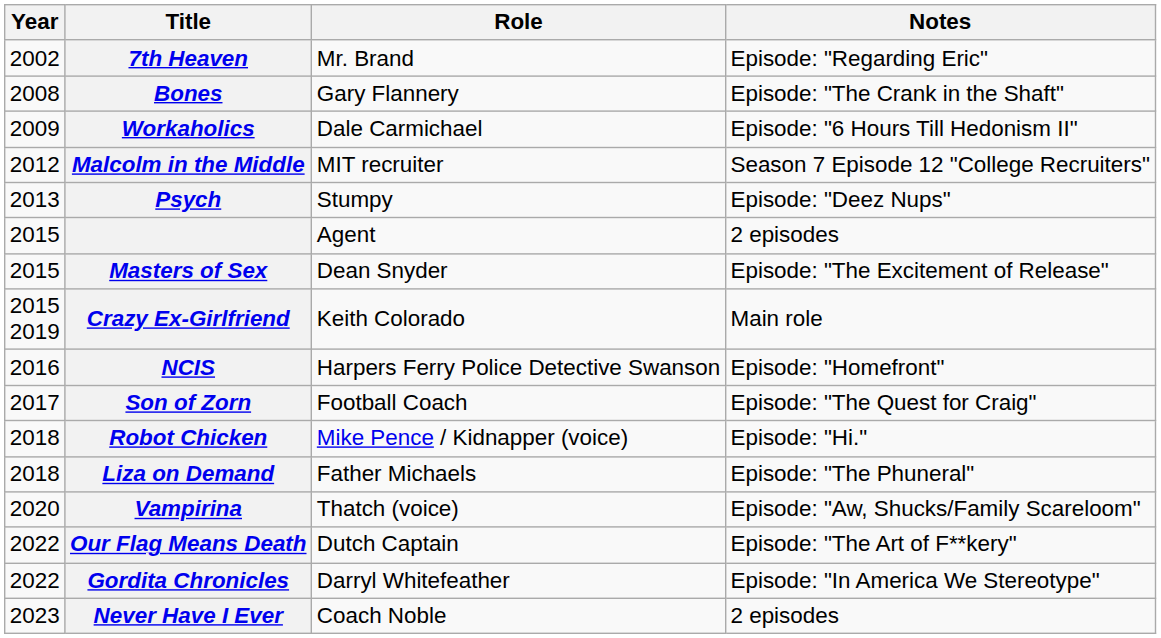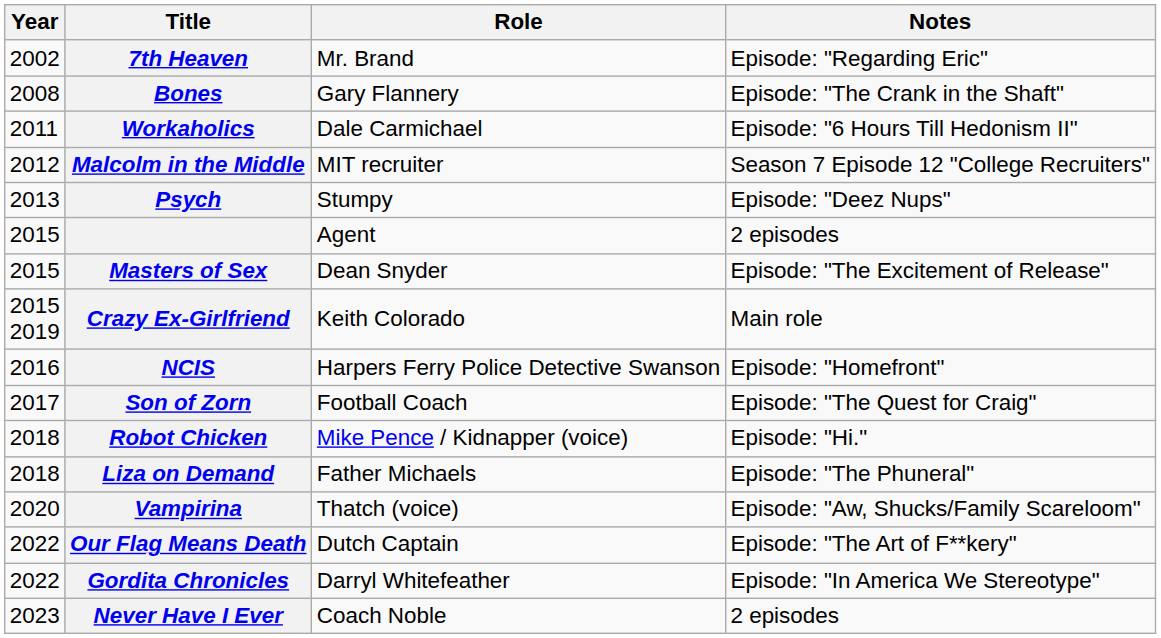 <table class="wikitable sortable plainrowheaders">
 <tr>
 <th scope="col">Year</th>
 <th scope="col">Title</th>
 <th scope="col">Role</th>
 <th scope="col" class="unsortable">Notes</th>
 </tr>
 <tr>
 <td>2002</td>
 <th scope="row"><em><a href='#'>7th Heaven</a></em></th>
 <td>Mr. Brand</td>
 <td>Episode: "Regarding Eric"</td>
 </tr>
 <tr>
 <td>2008</td>
 <th scope="row"><em><a href='#'>Bones</a></em></th>
 <td>Gary Flannery</td>
 <td>Episode: "The Crank in the Shaft"</td>
 </tr>
 <tr>
-<td>2009</td>
+<td>2011</td>
 <th scope="row"><em><a href='#'>Workaholics</a></em></th>
 <td>Dale Carmichael</td>
 <td>Episode: "6 Hours Till Hedonism II"</td>
 </tr>
 <tr>
 <td>2012</td>
 <th scope="row"><em><a href='#'>Malcolm in the Middle</a></em></th>
 <td>MIT recruiter</td>
 <td>Season 7 Episode 12 "College Recruiters"</td>
 </tr>
 <tr>
 <td>2013</td>
 <th scope="row"><em><a href='#'>Psych</a></em></th>
 <td>Stumpy</td>
 <td>Episode: "Deez Nups"</td>
 </tr>
 <tr>
 <td>2015</td>
 <th scope="row"><em></em></th>
 <td>Agent</td>
 <td>2 episodes</td>
 </tr>
 <tr>
 <td>2015</td>
 <th scope="row"><em><a href='#'>Masters of Sex</a></em></th>
 <td>Dean Snyder</td>
 <td>Episode: "The Excitement of Release"</td>
 </tr>
 <tr>
 <td>2015<br>2019</td>
 <th scope="row"><em><a href='#'>Crazy Ex-Girlfriend</a></em></th>
 <td>Keith Colorado</td>
 <td>Main role</td>
 </tr>
 <tr>
 <td>2016</td>
 <th scope="row"><em><a href='#'>NCIS</a></em></th>
 <td>Harpers Ferry Police Detective Swanson</td>
 <td>Episode: "Homefront"</td>
 </tr>
 <tr>
 <td>2017</td>
 <th scope="row"><em><a href='#'>Son of Zorn</a></em></th>
 <td>Football Coach</td>
 <td>Episode: "The Quest for Craig"</td>
 </tr>
 <tr>
 <td>2018</td>
 <th scope="row"><em><a href='#'>Robot Chicken</a></em></th>
 <td><a href='#'>Mike Pence</a> / Kidnapper (voice)</td>
 <td>Episode: "Hi."</td>
 </tr>
 <tr>
 <td>2018</td>
 <th scope="row"><em><a href='#'>Liza on Demand</a></em></th>
 <td>Father Michaels</td>
 <td>Episode: "The Phuneral"</td>
 </tr>
 <tr>
 <td>2020</td>
 <th scope="row"><em><a href='#'>Vampirina</a></em></th>
 <td>Thatch (voice)</td>
 <td>Episode: "Aw, Shucks/Family Scareloom"</td>
 </tr>
 <tr>
 <td>2022</td>
 <th scope="row"><em><a href='#'>Our Flag Means Death</a></em></th>
 <td>Dutch Captain</td>
 <td>Episode: "The Art of F**kery"</td>
 </tr>
 <tr>
 <td>2022</td>
 <th scope="row"><em><a href='#'>Gordita Chronicles</a></em></th>
 <td>Darryl Whitefeather</td>
 <td>Episode: "In America We Stereotype"</td>
 </tr>
 <tr>
 <td>2023</td>
 <th scope="row"><em><a href='#'>Never Have I Ever</a></em></th>
 <td>Coach Noble</td>
 <td>2 episodes</td>
 </tr>
 </table>
